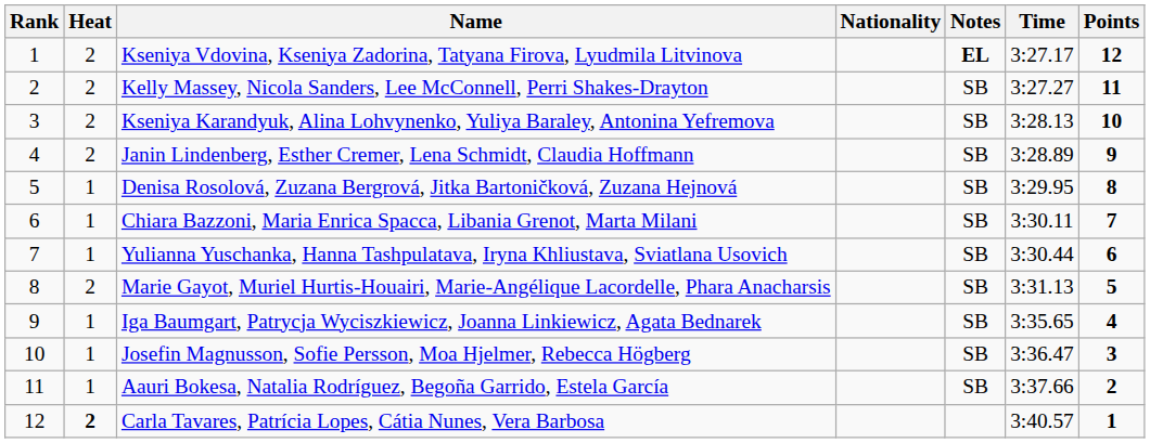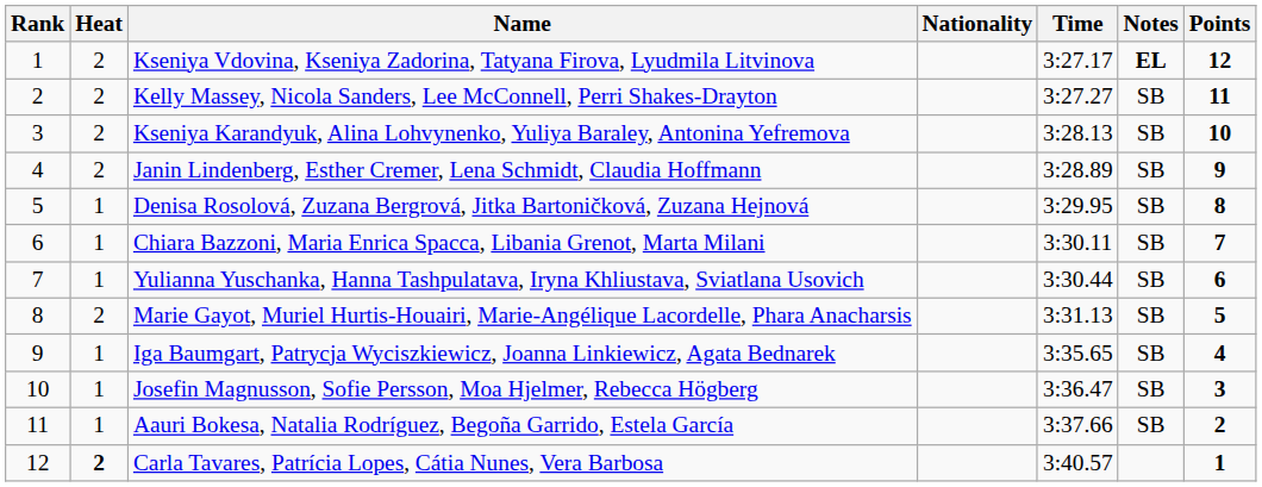 <table class="wikitable sortable" style="text-align:center">
 <tr>
 <th>Rank</th>
 <th>Heat</th>
 <th>Name</th>
 <th>Nationality</th>
+<th>Time</th>
 <th>Notes</th>
-<th>Time</th>
 <th>Points</th>
 </tr>
 <tr>
 <td>1</td>
 <td>2</td>
 <td align=left><a href='#'>Kseniya Vdovina</a>, <a href='#'>Kseniya Zadorina</a>, <a href='#'>Tatyana Firova</a>, <a href='#'>Lyudmila Litvinova</a></td>
 <td align=left></td>
+<td>3:27.17</td>
 <td><strong>EL</strong></td>
-<td>3:27.17</td>
 <td><strong>12</strong></td>
 </tr>
 <tr>
 <td>2</td>
 <td>2</td>
 <td align=left><a href='#'>Kelly Massey</a>, <a href='#'>Nicola Sanders</a>, <a href='#'>Lee McConnell</a>, <a href='#'>Perri Shakes-Drayton</a></td>
 <td align=left></td>
+<td>3:27.27</td>
 <td>SB</td>
-<td>3:27.27</td>
 <td><strong>11</strong></td>
 </tr>
 <tr>
 <td>3</td>
 <td>2</td>
 <td align=left><a href='#'>Kseniya Karandyuk</a>, <a href='#'>Alina Lohvynenko</a>, <a href='#'>Yuliya Baraley</a>, <a href='#'>Antonina Yefremova</a></td>
 <td align=left></td>
+<td>3:28.13</td>
 <td>SB</td>
-<td>3:28.13</td>
 <td><strong>10</strong></td>
 </tr>
 <tr>
 <td>4</td>
 <td>2</td>
 <td align=left><a href='#'>Janin Lindenberg</a>, <a href='#'>Esther Cremer</a>, <a href='#'>Lena Schmidt</a>, <a href='#'>Claudia Hoffmann</a></td>
 <td align=left></td>
+<td>3:28.89</td>
 <td>SB</td>
-<td>3:28.89</td>
 <td><strong>9</strong></td>
 </tr>
 <tr>
 <td>5</td>
 <td>1</td>
 <td align=left><a href='#'>Denisa Rosolová</a>, <a href='#'>Zuzana Bergrová</a>, <a href='#'>Jitka Bartoničková</a>, <a href='#'>Zuzana Hejnová</a></td>
 <td align=left></td>
+<td>3:29.95</td>
 <td>SB</td>
-<td>3:29.95</td>
 <td><strong>8</strong></td>
 </tr>
 <tr>
 <td>6</td>
 <td>1</td>
 <td align=left><a href='#'>Chiara Bazzoni</a>, <a href='#'>Maria Enrica Spacca</a>, <a href='#'>Libania Grenot</a>, <a href='#'>Marta Milani</a></td>
 <td align=left></td>
+<td>3:30.11</td>
 <td>SB</td>
-<td>3:30.11</td>
 <td><strong>7</strong></td>
 </tr>
 <tr>
 <td>7</td>
 <td>1</td>
 <td align=left><a href='#'>Yulianna Yuschanka</a>, <a href='#'>Hanna Tashpulatava</a>, <a href='#'>Iryna Khliustava</a>, <a href='#'>Sviatlana Usovich</a></td>
 <td align=left></td>
+<td>3:30.44</td>
 <td>SB</td>
-<td>3:30.44</td>
 <td><strong>6</strong></td>
 </tr>
 <tr>
 <td>8</td>
 <td>2</td>
 <td align=left><a href='#'>Marie Gayot</a>, <a href='#'>Muriel Hurtis-Houairi</a>, <a href='#'>Marie-Angélique Lacordelle</a>, <a href='#'>Phara Anacharsis</a></td>
 <td align=left></td>
+<td>3:31.13</td>
 <td>SB</td>
-<td>3:31.13</td>
 <td><strong>5</strong></td>
 </tr>
 <tr>
 <td>9</td>
 <td>1</td>
 <td align=left><a href='#'>Iga Baumgart</a>, <a href='#'>Patrycja Wyciszkiewicz</a>, <a href='#'>Joanna Linkiewicz</a>, <a href='#'>Agata Bednarek</a></td>
 <td align=left></td>
+<td>3:35.65</td>
 <td>SB</td>
-<td>3:35.65</td>
 <td><strong>4</strong></td>
 </tr>
 <tr>
 <td>10</td>
 <td>1</td>
 <td align=left><a href='#'>Josefin Magnusson</a>, <a href='#'>Sofie Persson</a>, <a href='#'>Moa Hjelmer</a>, <a href='#'>Rebecca Högberg</a></td>
 <td align=left></td>
+<td>3:36.47</td>
 <td>SB</td>
-<td>3:36.47</td>
 <td><strong>3</strong></td>
 </tr>
 <tr>
 <td>11</td>
 <td>1</td>
 <td align=left><a href='#'>Aauri Bokesa</a>, <a href='#'>Natalia Rodríguez</a>, <a href='#'>Begoña Garrido</a>, <a href='#'>Estela García</a></td>
 <td align=left></td>
+<td>3:37.66</td>
 <td>SB</td>
-<td>3:37.66</td>
 <td><strong>2</strong></td>
 </tr>
 <tr>
 <td>12</td>
 <td><strong>2</strong></td>
 <td align=left><a href='#'>Carla Tavares</a>, <a href='#'>Patrícia Lopes</a>, <a href='#'>Cátia Nunes</a>, <a href='#'>Vera Barbosa</a></td>
 <td align=left></td>
+<td>3:40.57</td>
 <td></td>
-<td>3:40.57</td>
 <td><strong>1</strong></td>
 </tr>
 </table>
